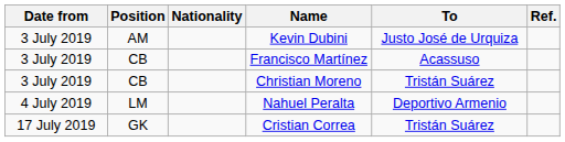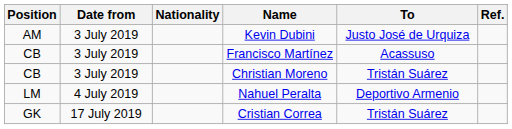 <table class="wikitable" style="text-align:center; font-size:90%; ">
 <tr>
+<th style="background:#; color:#; width:50px;">Position</th>
 <th style="background:#; color:#; width:100px;">Date from</th>
-<th style="background:#; color:#; width:50px;">Position</th>
 <th style="background:#; color:#; width:50px;">Nationality</th>
 <th style="background:#; color:#; width:125px;">Name</th>
 <th style="background:#; color:#; width:155px;">To</th>
 <th style="background:#; color:#; width:25px;">Ref.</th>
 </tr>
 <tr>
+<td>AM</td>
 <td>3 July 2019</td>
-<td>AM</td>
 <td></td>
 <td><a href='#'>Kevin Dubini</a></td>
 <td> <a href='#'>Justo José de Urquiza</a></td>
 <td></td>
 </tr>
 <tr>
+<td>CB</td>
 <td>3 July 2019</td>
-<td>CB</td>
 <td></td>
 <td><a href='#'>Francisco Martínez</a></td>
 <td> <a href='#'>Acassuso</a></td>
 <td></td>
 </tr>
 <tr>
+<td>CB</td>
 <td>3 July 2019</td>
-<td>CB</td>
 <td></td>
 <td><a href='#'>Christian Moreno</a></td>
 <td> <a href='#'>Tristán Suárez</a></td>
 <td></td>
 </tr>
 <tr>
+<td>LM</td>
 <td>4 July 2019</td>
-<td>LM</td>
 <td></td>
 <td><a href='#'>Nahuel Peralta</a></td>
 <td> <a href='#'>Deportivo Armenio</a></td>
 <td></td>
 </tr>
 <tr>
+<td>GK</td>
 <td>17 July 2019</td>
-<td>GK</td>
 <td></td>
 <td><a href='#'>Cristian Correa</a></td>
 <td> <a href='#'>Tristán Suárez</a></td>
 <td></td>
 </tr>
 </table>
